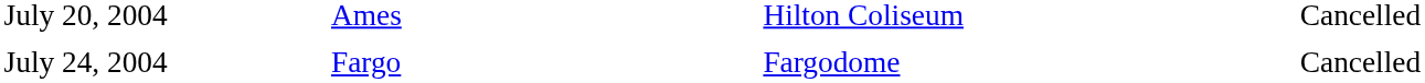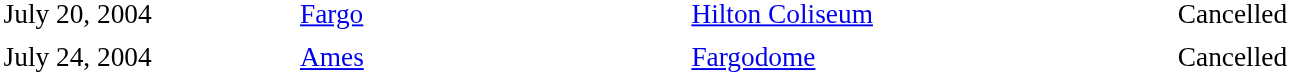 <table cellpadding="2" style="border:0 solid darkgrey; font-size:90%">
 <tr>
 <th style="width:150px;"></th>
 <th style="width:200px;"></th>
 <th style="width:250px;"></th>
 <th style="width:700px;"></th>
 </tr>
 <tr border="0">
 </tr>
 <tr>
 <td>July 20, 2004</td>
-<td><a href='#'>Ames</a></td>
+<td><a href='#'>Fargo</a></td>
 <td><a href='#'>Hilton Coliseum</a></td>
 <td>Cancelled</td>
 </tr>
 <tr>
 <td>July 24, 2004</td>
-<td><a href='#'>Fargo</a></td>
+<td><a href='#'>Ames</a></td>
 <td><a href='#'>Fargodome</a></td>
 <td>Cancelled</td>
 </tr>
 <tr>
 </tr>
 </table>
